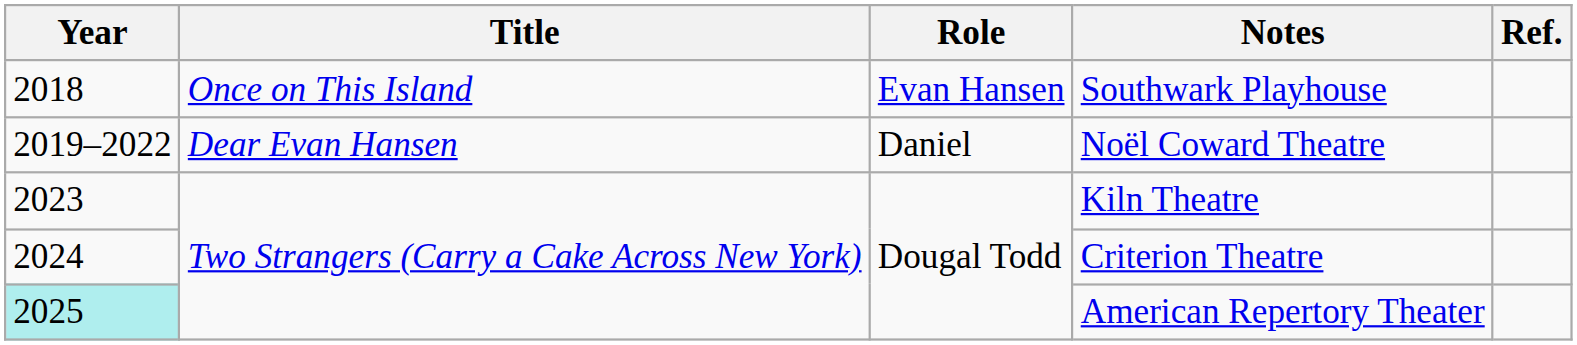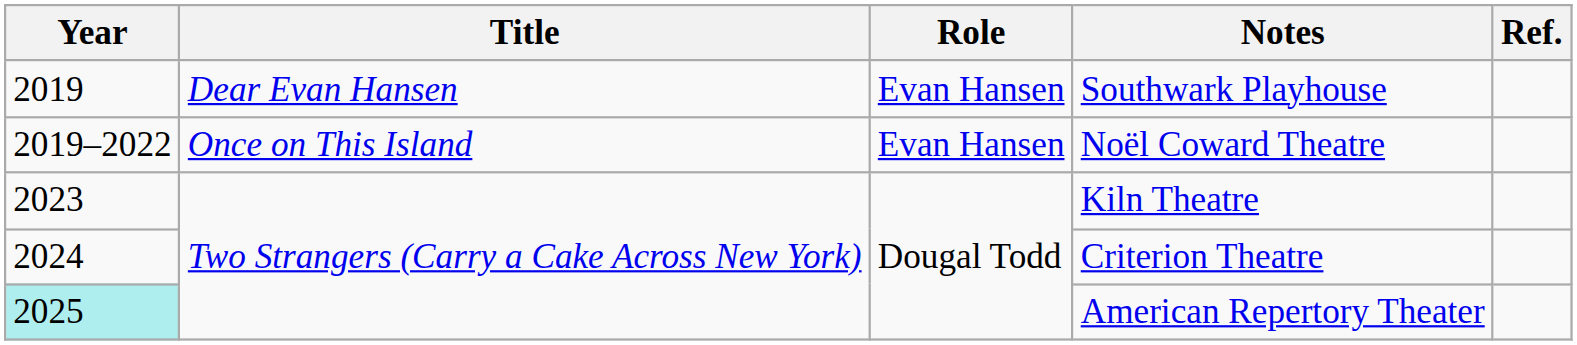 <table class="wikitable">
 <tr>
 <th>Year</th>
 <th>Title</th>
 <th>Role</th>
 <th>Notes</th>
 <th>Ref.</th>
 </tr>
 <tr>
-<td>2018</td>
-<td><em><a href='#'>Once on This Island</a></em></td>
+<td>2019</td>
+<td><em><a href='#'>Dear Evan Hansen</a></em></td>
 <td><a href='#'>Evan Hansen</a></td>
 <td><a href='#'>Southwark Playhouse</a></td>
 <td></td>
 </tr>
 <tr>
 <td>2019–2022</td>
-<td><em><a href='#'>Dear Evan Hansen</a></em></td>
-<td>Daniel</td>
+<td><em><a href='#'>Once on This Island</a></em></td>
+<td><a href='#'>Evan Hansen</a></td>
 <td><a href='#'>Noël Coward Theatre</a></td>
 <td></td>
 </tr>
 <tr>
 <td>2023</td>
 <td rowspan="3"><em><a href='#'>Two Strangers (Carry a Cake Across New York)</a></em></td>
 <td rowspan="3">Dougal Todd</td>
 <td><a href='#'>Kiln Theatre</a></td>
 <td></td>
 </tr>
 <tr>
 <td>2024</td>
 <td><a href='#'>Criterion Theatre</a></td>
 <td></td>
 </tr>
 <tr>
 <td style="background: paleturquoise;">2025</td>
 <td><a href='#'>American Repertory Theater</a></td>
 <td></td>
 </tr>
 </table>
